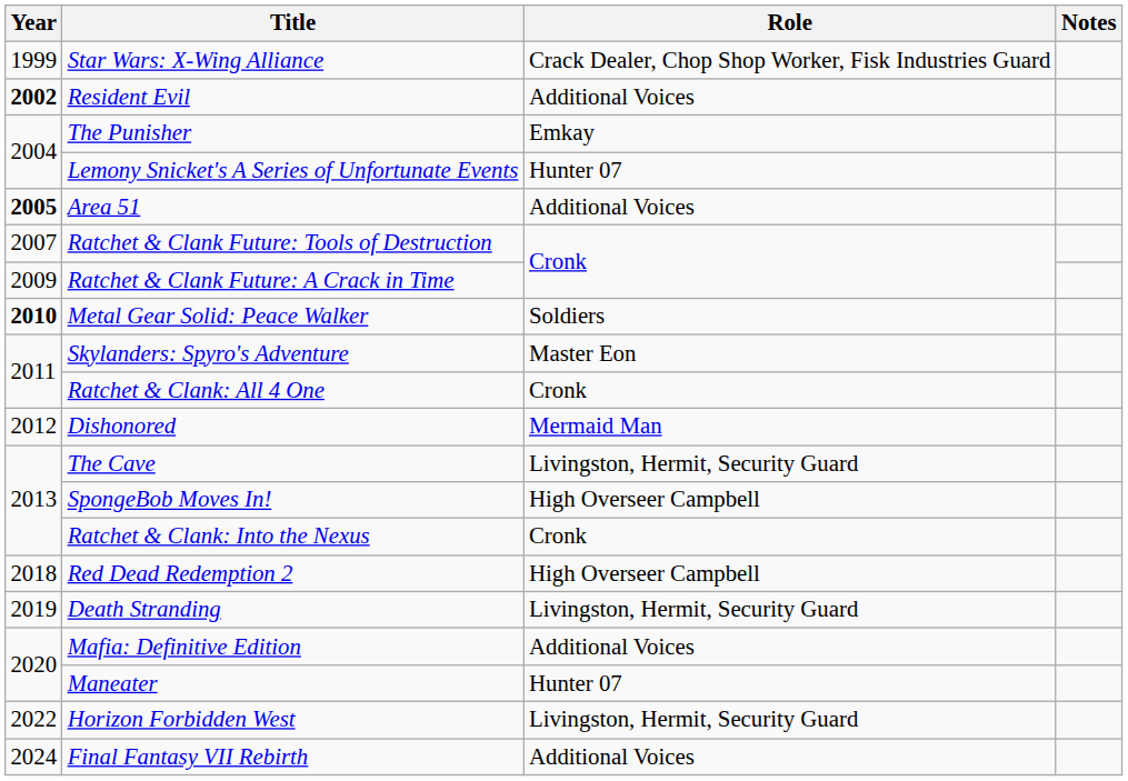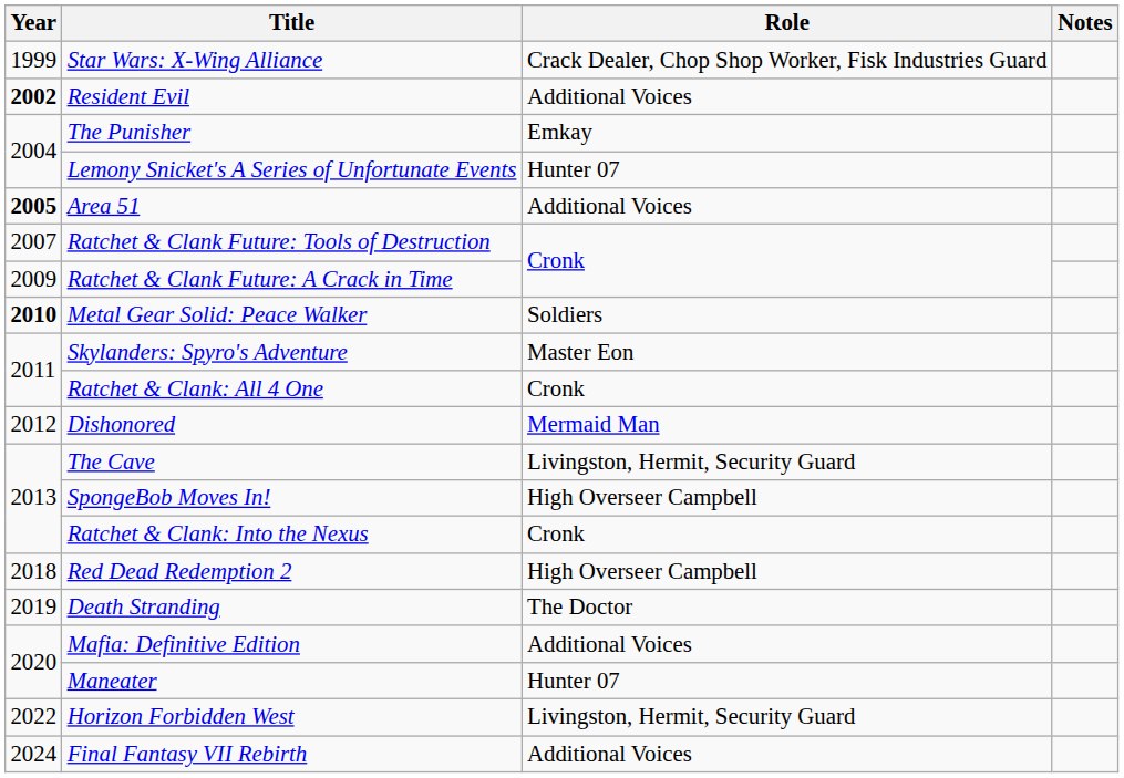 <table class="wikitable sortable">
 <tr>
 <th>Year</th>
 <th>Title</th>
 <th>Role</th>
 <th class="unsortable">Notes</th>
 </tr>
 <tr>
 <td>1999</td>
 <td><em><a href='#'>Star Wars: X-Wing Alliance</a></em></td>
 <td>Crack Dealer, Chop Shop Worker, Fisk Industries Guard</td>
 <td></td>
 </tr>
 <tr>
 <td><strong>2002</strong></td>
 <td><em><a href='#'>Resident Evil</a></em></td>
 <td>Additional Voices</td>
 <td></td>
 </tr>
 <tr>
 <td rowspan="2">2004</td>
 <td><em><a href='#'>The Punisher</a></em></td>
 <td>Emkay</td>
 <td></td>
 </tr>
 <tr>
 <td><em><a href='#'>Lemony Snicket's A Series of Unfortunate Events</a></em></td>
 <td>Hunter 07</td>
 <td></td>
 </tr>
 <tr>
 <td><strong>2005</strong></td>
 <td><em><a href='#'>Area 51</a></em></td>
 <td>Additional Voices</td>
 <td></td>
 </tr>
 <tr>
 <td>2007</td>
 <td><em><a href='#'>Ratchet & Clank Future: Tools of Destruction</a></em></td>
 <td rowspan="2"><a href='#'>Cronk</a></td>
 <td></td>
 </tr>
 <tr>
 <td>2009</td>
 <td><em><a href='#'>Ratchet & Clank Future: A Crack in Time</a></em></td>
 <td></td>
 </tr>
 <tr>
 <td><strong>2010</strong></td>
 <td><em><a href='#'>Metal Gear Solid: Peace Walker</a></em></td>
 <td>Soldiers</td>
 <td></td>
 </tr>
 <tr>
 <td rowspan="2">2011</td>
 <td><em><a href='#'>Skylanders: Spyro's Adventure</a></em></td>
 <td>Master Eon</td>
 <td></td>
 </tr>
 <tr>
 <td><em><a href='#'>Ratchet & Clank: All 4 One</a></em></td>
 <td>Cronk</td>
 <td></td>
 </tr>
 <tr>
 <td>2012</td>
 <td><em><a href='#'>Dishonored</a></em></td>
 <td><a href='#'>Mermaid Man</a></td>
 <td></td>
 </tr>
 <tr>
 <td rowspan="3">2013</td>
 <td><em><a href='#'>The Cave</a></em></td>
 <td>Livingston, Hermit, Security Guard</td>
 <td></td>
 </tr>
 <tr>
 <td><em><a href='#'>SpongeBob Moves In!</a></em></td>
 <td>High Overseer Campbell</td>
 <td></td>
 </tr>
 <tr>
 <td><em><a href='#'>Ratchet & Clank: Into the Nexus</a></em></td>
 <td>Cronk</td>
 <td></td>
 </tr>
 <tr>
 <td>2018</td>
 <td><em><a href='#'>Red Dead Redemption 2</a></em></td>
 <td>High Overseer Campbell</td>
 <td></td>
 </tr>
 <tr>
 <td>2019</td>
 <td><em><a href='#'>Death Stranding</a></em></td>
-<td>Livingston, Hermit, Security Guard</td>
+<td>The Doctor</td>
 <td></td>
 </tr>
 <tr>
 <td rowspan="2">2020</td>
 <td><em><a href='#'>Mafia: Definitive Edition</a></em></td>
 <td>Additional Voices</td>
 <td></td>
 </tr>
 <tr>
 <td><em><a href='#'>Maneater</a></em></td>
 <td>Hunter 07</td>
 <td></td>
 </tr>
 <tr>
 <td>2022</td>
 <td><em><a href='#'>Horizon Forbidden West</a></em></td>
 <td>Livingston, Hermit, Security Guard</td>
 <td></td>
 </tr>
 <tr>
 <td>2024</td>
 <td><em><a href='#'>Final Fantasy VII Rebirth</a></em></td>
 <td>Additional Voices</td>
 <td></td>
 </tr>
 </table>
